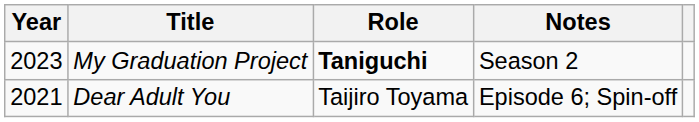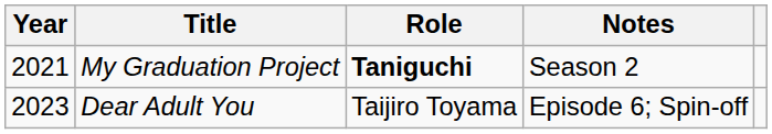 <table class="wikitable sortable">
 <tr>
 <th>Year</th>
 <th>Title</th>
 <th>Role</th>
 <th>Notes</th>
 <th class="unsortable"></th>
 </tr>
 <tr>
-<td>2023</td>
+<td>2021</td>
 <td><em>My Graduation Project</em></td>
 <td><strong>Taniguchi</strong></td>
 <td>Season 2</td>
 <td></td>
 </tr>
 <tr>
-<td>2021</td>
+<td>2023</td>
 <td><em>Dear Adult You</em></td>
 <td>Taijiro Toyama</td>
 <td>Episode 6; Spin-off</td>
 <td></td>
 </tr>
 </table>
